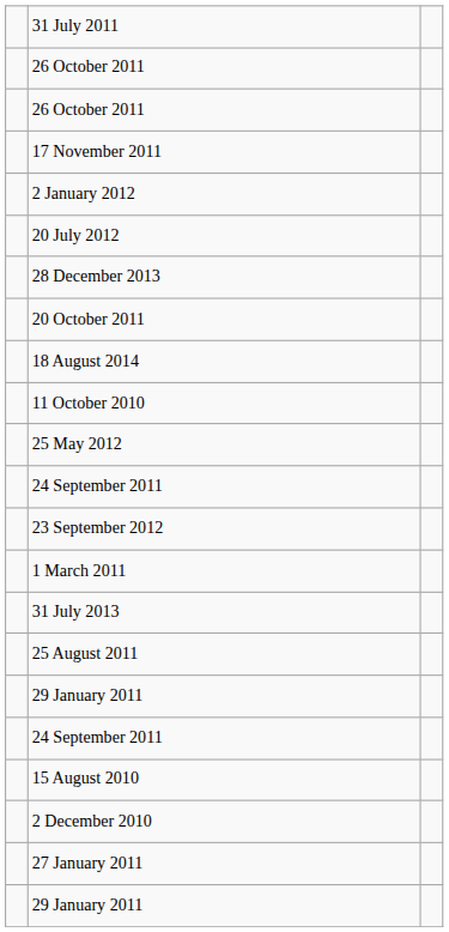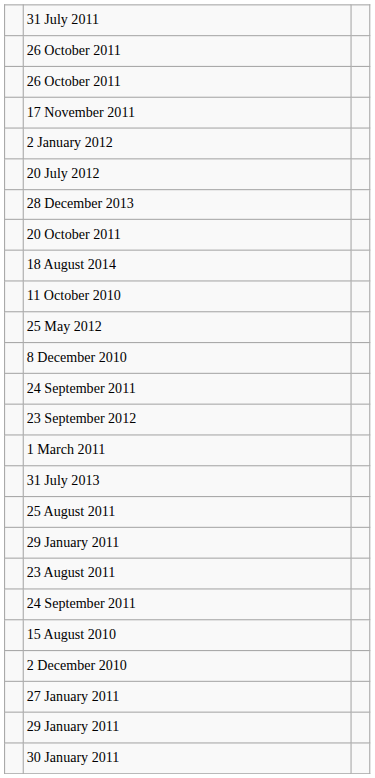 <table class="wikitable" style="font-size: 80%; float: left; width: 26em; margin-right: 1em; height: 700px">
 <tr>
 <td></td>
 <td>31 July 2011</td>
 <td></td>
 </tr>
 <tr>
 <td></td>
 <td>26 October 2011</td>
 <td></td>
 </tr>
 <tr>
 <td></td>
 <td>26 October 2011</td>
 <td></td>
 </tr>
 <tr>
 <td></td>
 <td>17 November 2011</td>
 <td></td>
 </tr>
 <tr>
 <td></td>
 <td>2 January 2012</td>
 <td></td>
 </tr>
 <tr>
 <td></td>
 <td>20 July 2012</td>
 <td></td>
 </tr>
 <tr>
 <td></td>
 <td>28 December 2013</td>
 <td></td>
 </tr>
 <tr>
 <td></td>
 <td>20 October 2011</td>
 <td></td>
 </tr>
 <tr>
 <td></td>
 <td>18 August 2014</td>
 <td></td>
 </tr>
 <tr>
 <td></td>
 <td>11 October 2010</td>
 <td></td>
 </tr>
 <tr>
 <td></td>
 <td>25 May 2012</td>
 <td></td>
 </tr>
 <tr>
 <td></td>
+<td>8 December 2010</td>
+<td></td>
+</tr>
+<tr>
+<td></td>
 <td>24 September 2011</td>
 <td></td>
 </tr>
 <tr>
 <td></td>
 <td>23 September 2012</td>
 <td></td>
 </tr>
 <tr>
 <td></td>
 <td>1 March 2011</td>
 <td></td>
 </tr>
 <tr>
 <td></td>
 <td>31 July 2013</td>
 <td></td>
 </tr>
 <tr>
 <td></td>
 <td>25 August 2011</td>
 <td></td>
 </tr>
 <tr>
 <td></td>
 <td>29 January 2011</td>
 <td></td>
 </tr>
 <tr>
 <td></td>
+<td>23 August 2011</td>
+<td></td>
+</tr>
+<tr>
+<td></td>
 <td>24 September 2011</td>
 <td></td>
 </tr>
 <tr>
 <td></td>
 <td>15 August 2010</td>
 <td></td>
 </tr>
 <tr>
 <td></td>
 <td>2 December 2010</td>
 <td></td>
 </tr>
 <tr>
 <td></td>
 <td>27 January 2011</td>
 <td></td>
 </tr>
 <tr>
 <td></td>
 <td>29 January 2011</td>
 <td></td>
 </tr>
+<tr>
+<td></td>
+<td>30 January 2011</td>
+<td></td>
+</tr>
 </table>
